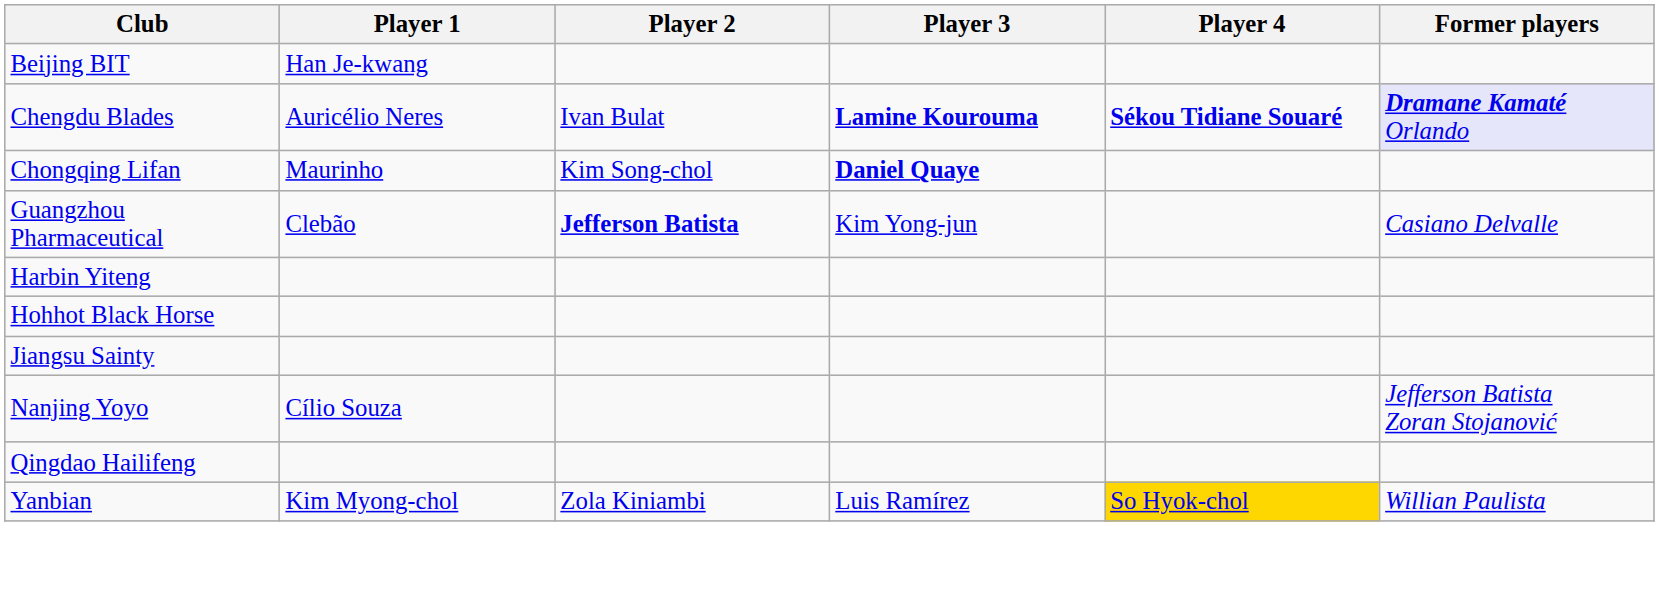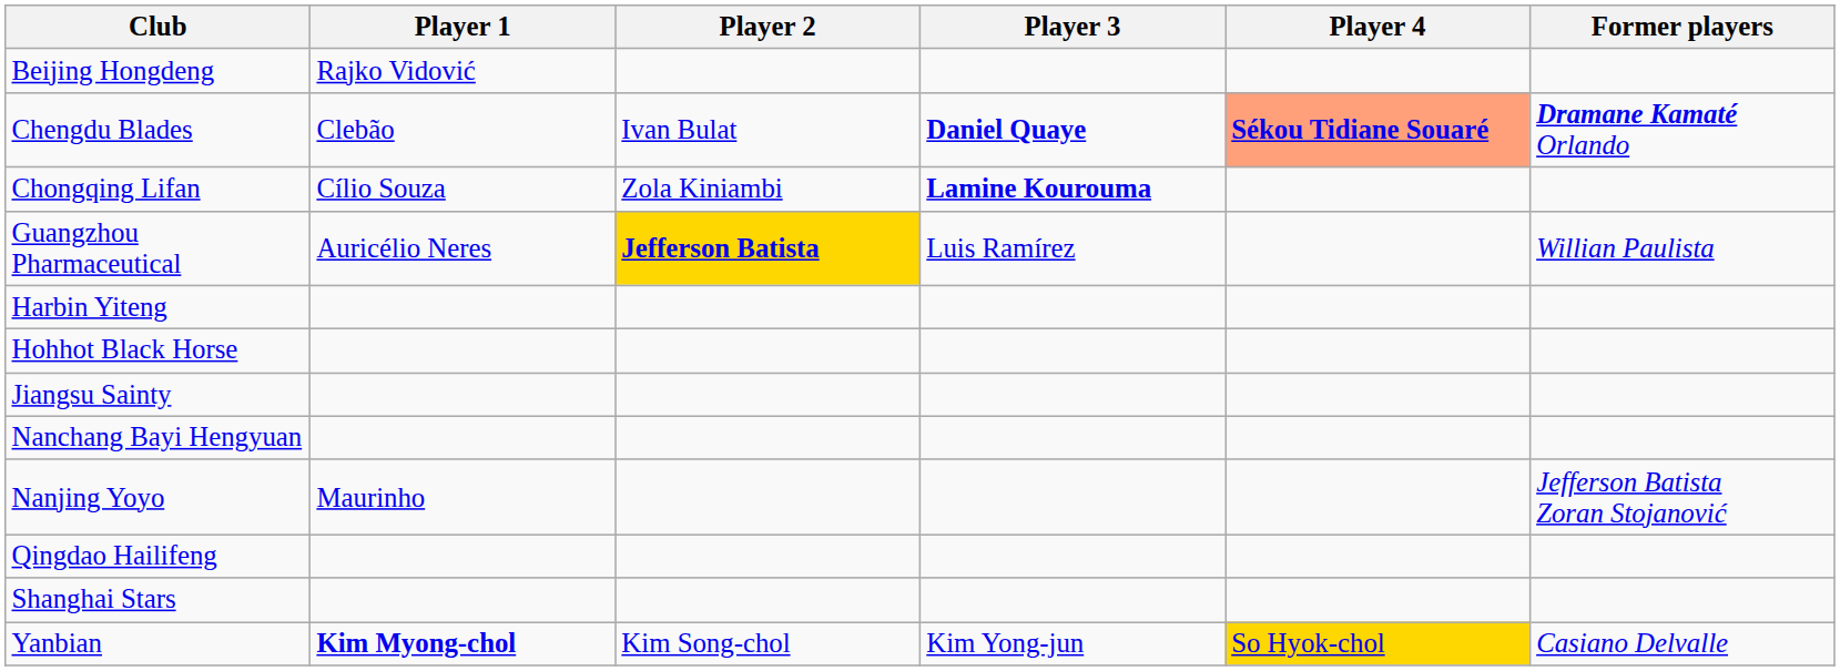 <table class="wikitable">
 <tr>
 <th width="170">Club</th>
 <th width="170">Player 1</th>
 <th width="170">Player 2</th>
 <th width="170">Player 3</th>
 <th width="170">Player 4</th>
 <th width="170">Former players</th>
 </tr>
 <tr>
-<td><a href='#'>Beijing BIT</a></td>
-<td> <a href='#'>Han Je-kwang</a></td>
+<td><a href='#'>Beijing Hongdeng</a></td>
+<td> <a href='#'>Rajko Vidović</a></td>
 <td></td>
 <td></td>
 <td></td>
 <td></td>
 </tr>
 <tr>
 <td><a href='#'>Chengdu Blades</a></td>
-<td> <a href='#'>Auricélio Neres</a></td>
+<td> <a href='#'>Clebão</a></td>
 <td> <a href='#'>Ivan Bulat</a></td>
-<td> <strong><a href='#'>Lamine Kourouma</a></strong></td>
-<td> <strong><a href='#'>Sékou Tidiane Souaré</a></strong></td>
-<td style="background: lavender;"> <strong><em><a href='#'>Dramane Kamaté</a></em></strong><br> <em><a href='#'>Orlando</a></em></td>
+<td> <strong><a href='#'>Daniel Quaye</a></strong></td>
+<td style="background: lightsalmon;"> <strong><a href='#'>Sékou Tidiane Souaré</a></strong></td>
+<td> <strong><em><a href='#'>Dramane Kamaté</a></em></strong><br> <em><a href='#'>Orlando</a></em></td>
 </tr>
 <tr>
 <td><a href='#'>Chongqing Lifan</a></td>
-<td> <a href='#'>Maurinho</a></td>
-<td> <a href='#'>Kim Song-chol</a></td>
-<td> <strong><a href='#'>Daniel Quaye</a></strong></td>
+<td> <a href='#'>Cílio Souza</a></td>
+<td> <a href='#'>Zola Kiniambi</a></td>
+<td> <strong><a href='#'>Lamine Kourouma</a></strong></td>
 <td></td>
 <td></td>
 </tr>
 <tr>
 <td><a href='#'>Guangzhou Pharmaceutical</a></td>
-<td> <a href='#'>Clebão</a></td>
-<td> <strong><a href='#'>Jefferson Batista</a></strong></td>
-<td> <a href='#'>Kim Yong-jun</a></td>
+<td> <a href='#'>Auricélio Neres</a></td>
+<td style="background: gold;"> <strong><a href='#'>Jefferson Batista</a></strong></td>
+<td> <a href='#'>Luis Ramírez</a></td>
 <td></td>
-<td> <em><a href='#'>Casiano Delvalle</a></em></td>
+<td> <em><a href='#'>Willian Paulista</a></em></td>
 </tr>
 <tr>
 <td><a href='#'>Harbin Yiteng</a></td>
 <td></td>
 <td></td>
 <td></td>
 <td></td>
 <td></td>
 </tr>
 <tr>
 <td><a href='#'>Hohhot Black Horse</a></td>
 <td></td>
 <td></td>
 <td></td>
 <td></td>
 <td></td>
 </tr>
 <tr>
 <td><a href='#'>Jiangsu Sainty</a></td>
 <td></td>
 <td></td>
 <td></td>
 <td></td>
 <td></td>
 </tr>
 <tr>
+<td><a href='#'>Nanchang Bayi Hengyuan</a></td>
+<td></td>
+<td></td>
+<td></td>
+<td></td>
+<td></td>
+</tr>
+<tr>
 <td><a href='#'>Nanjing Yoyo</a></td>
-<td> <a href='#'>Cílio Souza</a></td>
+<td> <a href='#'>Maurinho</a></td>
 <td></td>
 <td></td>
 <td></td>
 <td> <em><a href='#'>Jefferson Batista</a></em><br> <em><a href='#'>Zoran Stojanović</a></em></td>
 </tr>
 <tr>
 <td><a href='#'>Qingdao Hailifeng</a></td>
 <td></td>
 <td></td>
 <td></td>
 <td></td>
 <td></td>
 </tr>
 <tr>
+<td><a href='#'>Shanghai Stars</a></td>
+<td></td>
+<td></td>
+<td></td>
+<td></td>
+<td></td>
+</tr>
+<tr>
 <td><a href='#'>Yanbian</a></td>
-<td> <a href='#'>Kim Myong-chol</a></td>
-<td> <a href='#'>Zola Kiniambi</a></td>
-<td> <a href='#'>Luis Ramírez</a></td>
+<td><strong> <a href='#'>Kim Myong-chol</a></strong></td>
+<td> <a href='#'>Kim Song-chol</a></td>
+<td> <a href='#'>Kim Yong-jun</a></td>
 <td style="background: gold;"> <a href='#'>So Hyok-chol</a></td>
-<td> <em><a href='#'>Willian Paulista</a></em></td>
+<td> <em><a href='#'>Casiano Delvalle</a></em></td>
 </tr>
 </table>
